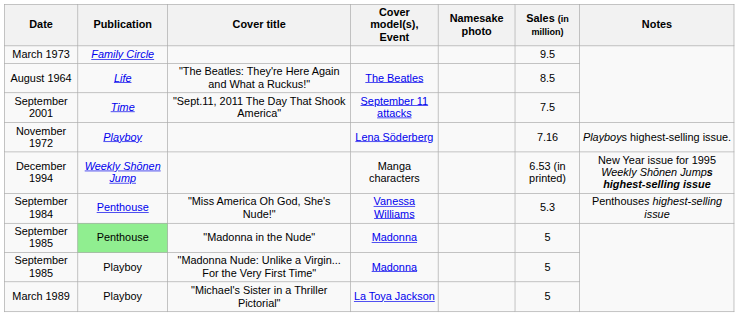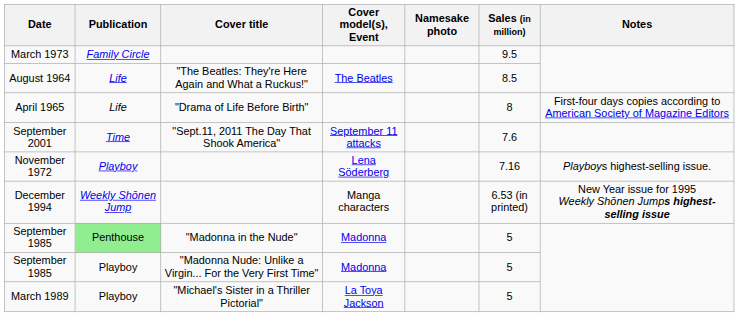 <table class="wikitable sortable" style="width:85%; text-align:center;">
 <tr>
 <th>Date</th>
 <th>Publication</th>
 <th>Cover title</th>
 <th>Cover model(s), <br>Event</th>
 <th>Namesake photo</th>
 <th>Sales <small>(in million)</small></th>
 <th>Notes</th>
 </tr>
 <tr>
 <td>March 1973</td>
 <td><em><a href='#'>Family Circle</a></em></td>
 <td></td>
 <td></td>
 <td></td>
 <td>9.5</td>
 </tr>
 <tr>
 <td>August 1964</td>
 <td><em><a href='#'>Life</a></em></td>
 <td>"The Beatles: They're Here Again and What a Ruckus!"</td>
 <td><a href='#'>The Beatles</a></td>
 <td></td>
 <td>8.5</td>
 </tr>
 <tr>
+<td>April 1965</td>
+<td><em>Life</em></td>
+<td>"Drama of Life Before Birth"</td>
+<td></td>
+<td></td>
+<td>8</td>
+<td>First-four days copies according to <a href='#'>American Society of Magazine Editors</a></td>
+</tr>
+<tr>
 <td>September 2001</td>
 <td><em><a href='#'>Time</a></em></td>
 <td>"Sept.11, 2011 The Day That Shook America"</td>
 <td><a href='#'>September 11 attacks</a></td>
 <td></td>
-<td>7.5</td>
+<td>7.6</td>
 </tr>
 <tr>
 <td>November 1972</td>
 <td><em><a href='#'>Playboy</a></em></td>
 <td></td>
 <td><a href='#'>Lena Söderberg</a></td>
 <td></td>
 <td>7.16</td>
 <td><em>Playboy</em>s highest-selling issue.</td>
 </tr>
 <tr>
 <td>December 1994</td>
 <td><em><a href='#'>Weekly Shōnen Jump</a></em></td>
 <td></td>
 <td>Manga characters</td>
 <td></td>
 <td>6.53 (in printed)</td>
 <td>New Year issue for 1995<br><em>Weekly Shōnen Jump<strong>s highest-selling issue</td>
-</tr>
-<tr>
-<td>September 1984</td>
-<td></em><a href='#'>Penthouse</a><em></td>
-<td>"Miss America Oh God, She's Nude!"</td>
-<td><a href='#'>Vanessa Williams</a></td>
-<td></td>
-<td>5.3</td>
-<td></em>Penthouse<em>s highest-selling issue</td>
 </tr>
 <tr>
 <td>September 1985</td>
 <td style="background: lightgreen;"></em>Penthouse<em></td>
 <td>"Madonna in the Nude"</td>
 <td><a href='#'>Madonna</a></td>
 <td></td>
 <td>5</td>
 </tr>
 <tr>
 <td>September 1985</td>
 <td></em>Playboy<em></td>
 <td>"Madonna Nude: Unlike a Virgin... For the Very First Time"</td>
 <td><a href='#'>Madonna</a></td>
 <td></td>
 <td>5</td>
 </tr>
 <tr>
 <td>March 1989</td>
 <td></em>Playboy<em></td>
 <td>"Michael's Sister in a Thriller Pictorial"</td>
 <td><a href='#'>La Toya Jackson</a></td>
 <td></td>
 <td>5</td>
 </tr>
 </table>
